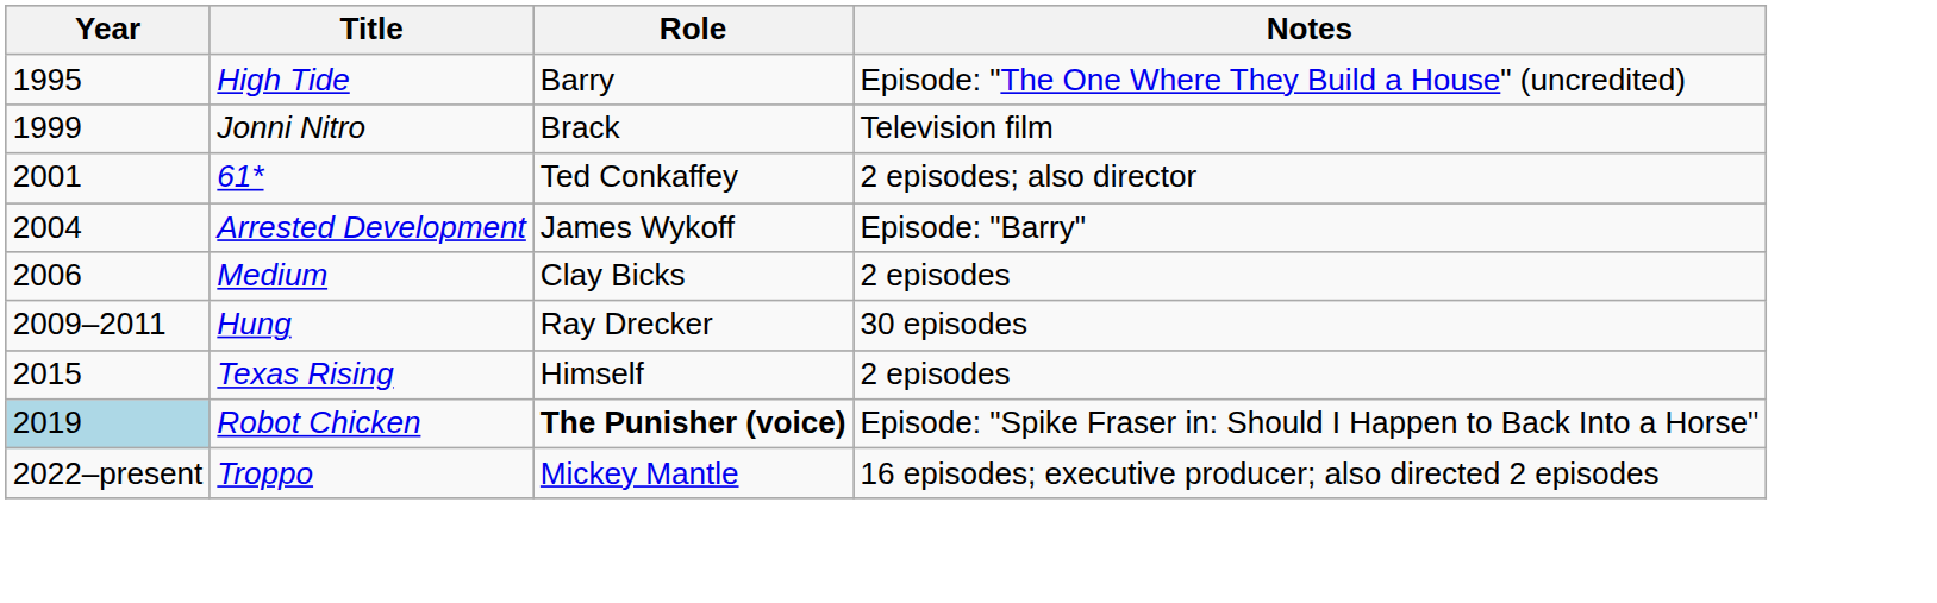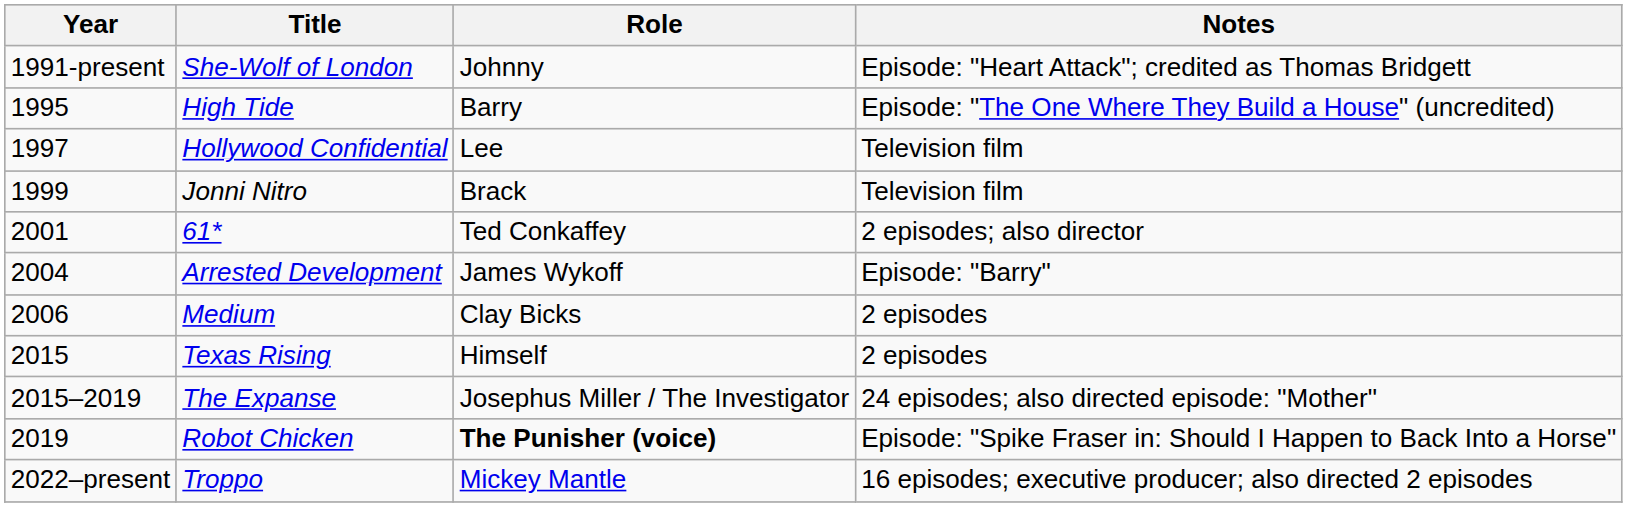 <table class="wikitable sortable">
 <tr>
 <th>Year</th>
 <th>Title</th>
 <th>Role</th>
 <th class="unsortable">Notes</th>
 </tr>
 <tr>
+<td>1991-present</td>
+<td><em><a href='#'>She-Wolf of London</a></em></td>
+<td>Johnny</td>
+<td>Episode: "Heart Attack"; credited as Thomas Bridgett</td>
+</tr>
+<tr>
 <td>1995</td>
 <td><em><a href='#'>High Tide</a></em></td>
 <td>Barry</td>
 <td>Episode: "<a href='#'>The One Where They Build a House</a>" (uncredited)</td>
+</tr>
+<tr>
+<td>1997</td>
+<td><em><a href='#'>Hollywood Confidential</a></em></td>
+<td>Lee</td>
+<td>Television film</td>
 </tr>
 <tr>
 <td>1999</td>
 <td><em>Jonni Nitro</em></td>
 <td>Brack</td>
 <td>Television film</td>
 </tr>
 <tr>
 <td>2001</td>
 <td><em><a href='#'>61*</a></em></td>
 <td>Ted Conkaffey</td>
 <td>2 episodes; also director</td>
 </tr>
 <tr>
 <td>2004</td>
 <td><em><a href='#'>Arrested Development</a></em></td>
 <td>James Wykoff</td>
 <td>Episode: "Barry"</td>
 </tr>
 <tr>
 <td>2006</td>
 <td><em><a href='#'>Medium</a></em></td>
 <td>Clay Bicks</td>
 <td>2 episodes</td>
 </tr>
 <tr>
-<td>2009–2011</td>
-<td><em><a href='#'>Hung</a></em></td>
-<td>Ray Drecker</td>
-<td>30 episodes</td>
-</tr>
-<tr>
 <td>2015</td>
 <td><em><a href='#'>Texas Rising</a></em></td>
 <td>Himself</td>
 <td>2 episodes</td>
 </tr>
 <tr>
-<td style="background: lightblue;">2019</td>
+<td>2015–2019</td>
+<td><em><a href='#'>The Expanse</a></em></td>
+<td>Josephus Miller / The Investigator</td>
+<td>24 episodes; also directed episode: "Mother"</td>
+</tr>
+<tr>
+<td>2019</td>
 <td><em><a href='#'>Robot Chicken</a></em></td>
 <td><strong>The Punisher (voice)</strong></td>
 <td>Episode: "Spike Fraser in: Should I Happen to Back Into a Horse"</td>
 </tr>
 <tr>
 <td>2022–present</td>
 <td><em><a href='#'>Troppo</a></em></td>
 <td><a href='#'>Mickey Mantle</a></td>
 <td>16 episodes; executive producer; also directed 2 episodes</td>
 </tr>
 </table>
